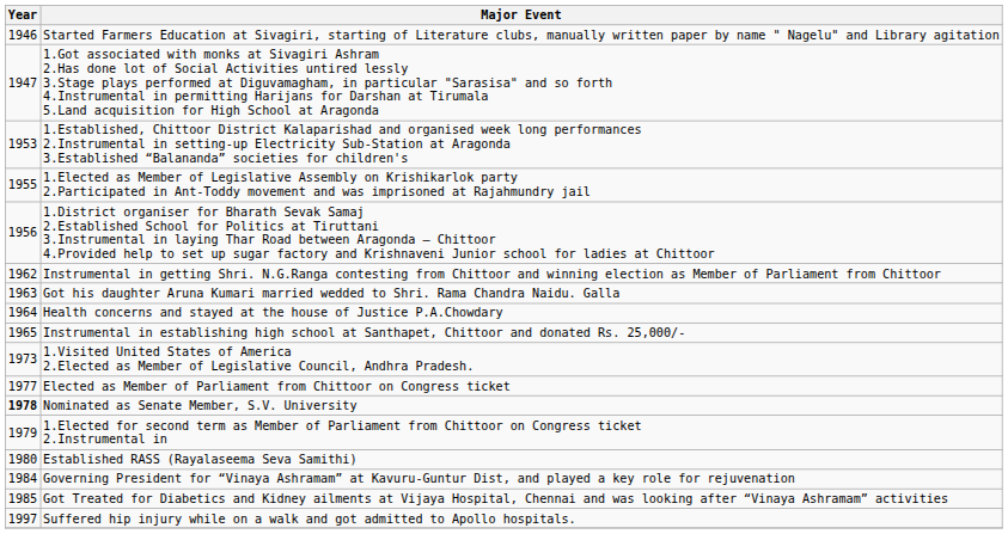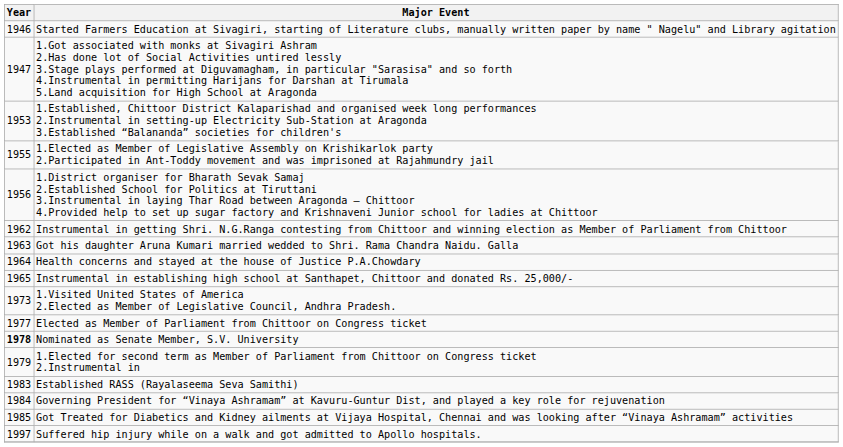 <table class="wikitable">
 <tr>
 <th>Year</th>
 <th>Major Event</th>
 </tr>
 <tr>
 <td>1946</td>
 <td>Started Farmers Education at Sivagiri, starting of Literature clubs, manually written paper by name " Nagelu" and Library agitation</td>
 </tr>
 <tr>
 <td>1947</td>
 <td>1.Got associated with monks at Sivagiri Ashram<br>2.Has done lot of Social Activities untired lessly<br>3.Stage plays performed at Diguvamagham, in particular "Sarasisa" and so forth<br>4.Instrumental in permitting Harijans for Darshan at Tirumala<br>5.Land acquisition for High School at Aragonda</td>
 </tr>
 <tr>
 <td>1953</td>
 <td>1.Established, Chittoor District Kalaparishad and organised week long performances<br>2.Instrumental in setting-up Electricity Sub-Station at Aragonda<br>3.Established “Balananda” societies for children's</td>
 </tr>
 <tr>
 <td>1955</td>
 <td>1.Elected as Member of Legislative Assembly on Krishikarlok party<br>2.Participated in Ant-Toddy movement and was imprisoned at Rajahmundry jail</td>
 </tr>
 <tr>
 <td>1956</td>
 <td>1.District organiser for Bharath Sevak Samaj<br>2.Established School for Politics at Tiruttani<br>3.Instrumental in laying Thar Road between Aragonda – Chittoor<br>4.Provided help to set up sugar factory and Krishnaveni Junior school for ladies at Chittoor</td>
 </tr>
 <tr>
 <td>1962</td>
 <td>Instrumental in getting Shri. N.G.Ranga contesting from Chittoor and winning election as Member of Parliament from Chittoor</td>
 </tr>
 <tr>
 <td>1963</td>
 <td>Got his daughter Aruna Kumari married wedded to Shri. Rama Chandra Naidu. Galla</td>
 </tr>
 <tr>
 <td>1964</td>
 <td>Health concerns and stayed at the house of Justice P.A.Chowdary</td>
 </tr>
 <tr>
 <td>1965</td>
 <td>Instrumental in establishing high school at Santhapet, Chittoor and donated Rs. 25,000/-</td>
 </tr>
 <tr>
 <td>1973</td>
 <td>1.Visited United States of America<br>2.Elected as Member of Legislative Council, Andhra Pradesh.</td>
 </tr>
 <tr>
 <td>1977</td>
 <td>Elected as Member of Parliament from Chittoor on Congress ticket</td>
 </tr>
 <tr>
 <td><strong>1978</strong></td>
 <td>Nominated as Senate Member, S.V. University</td>
 </tr>
 <tr>
 <td>1979</td>
 <td>1.Elected for second term as Member of Parliament from Chittoor on Congress ticket<br>2.Instrumental in</td>
 </tr>
 <tr>
-<td>1980</td>
+<td>1983</td>
 <td>Established RASS (Rayalaseema Seva Samithi)</td>
 </tr>
 <tr>
 <td>1984</td>
 <td>Governing President for “Vinaya Ashramam” at Kavuru-Guntur Dist, and played a key role for rejuvenation</td>
 </tr>
 <tr>
 <td>1985</td>
 <td>Got Treated for Diabetics and Kidney ailments at Vijaya Hospital, Chennai and was looking after “Vinaya Ashramam” activities</td>
 </tr>
 <tr>
 <td>1997</td>
 <td>Suffered hip injury while on a walk and got admitted to Apollo hospitals.<br></td>
 </tr>
 <tr>
 </tr>
 </table>
